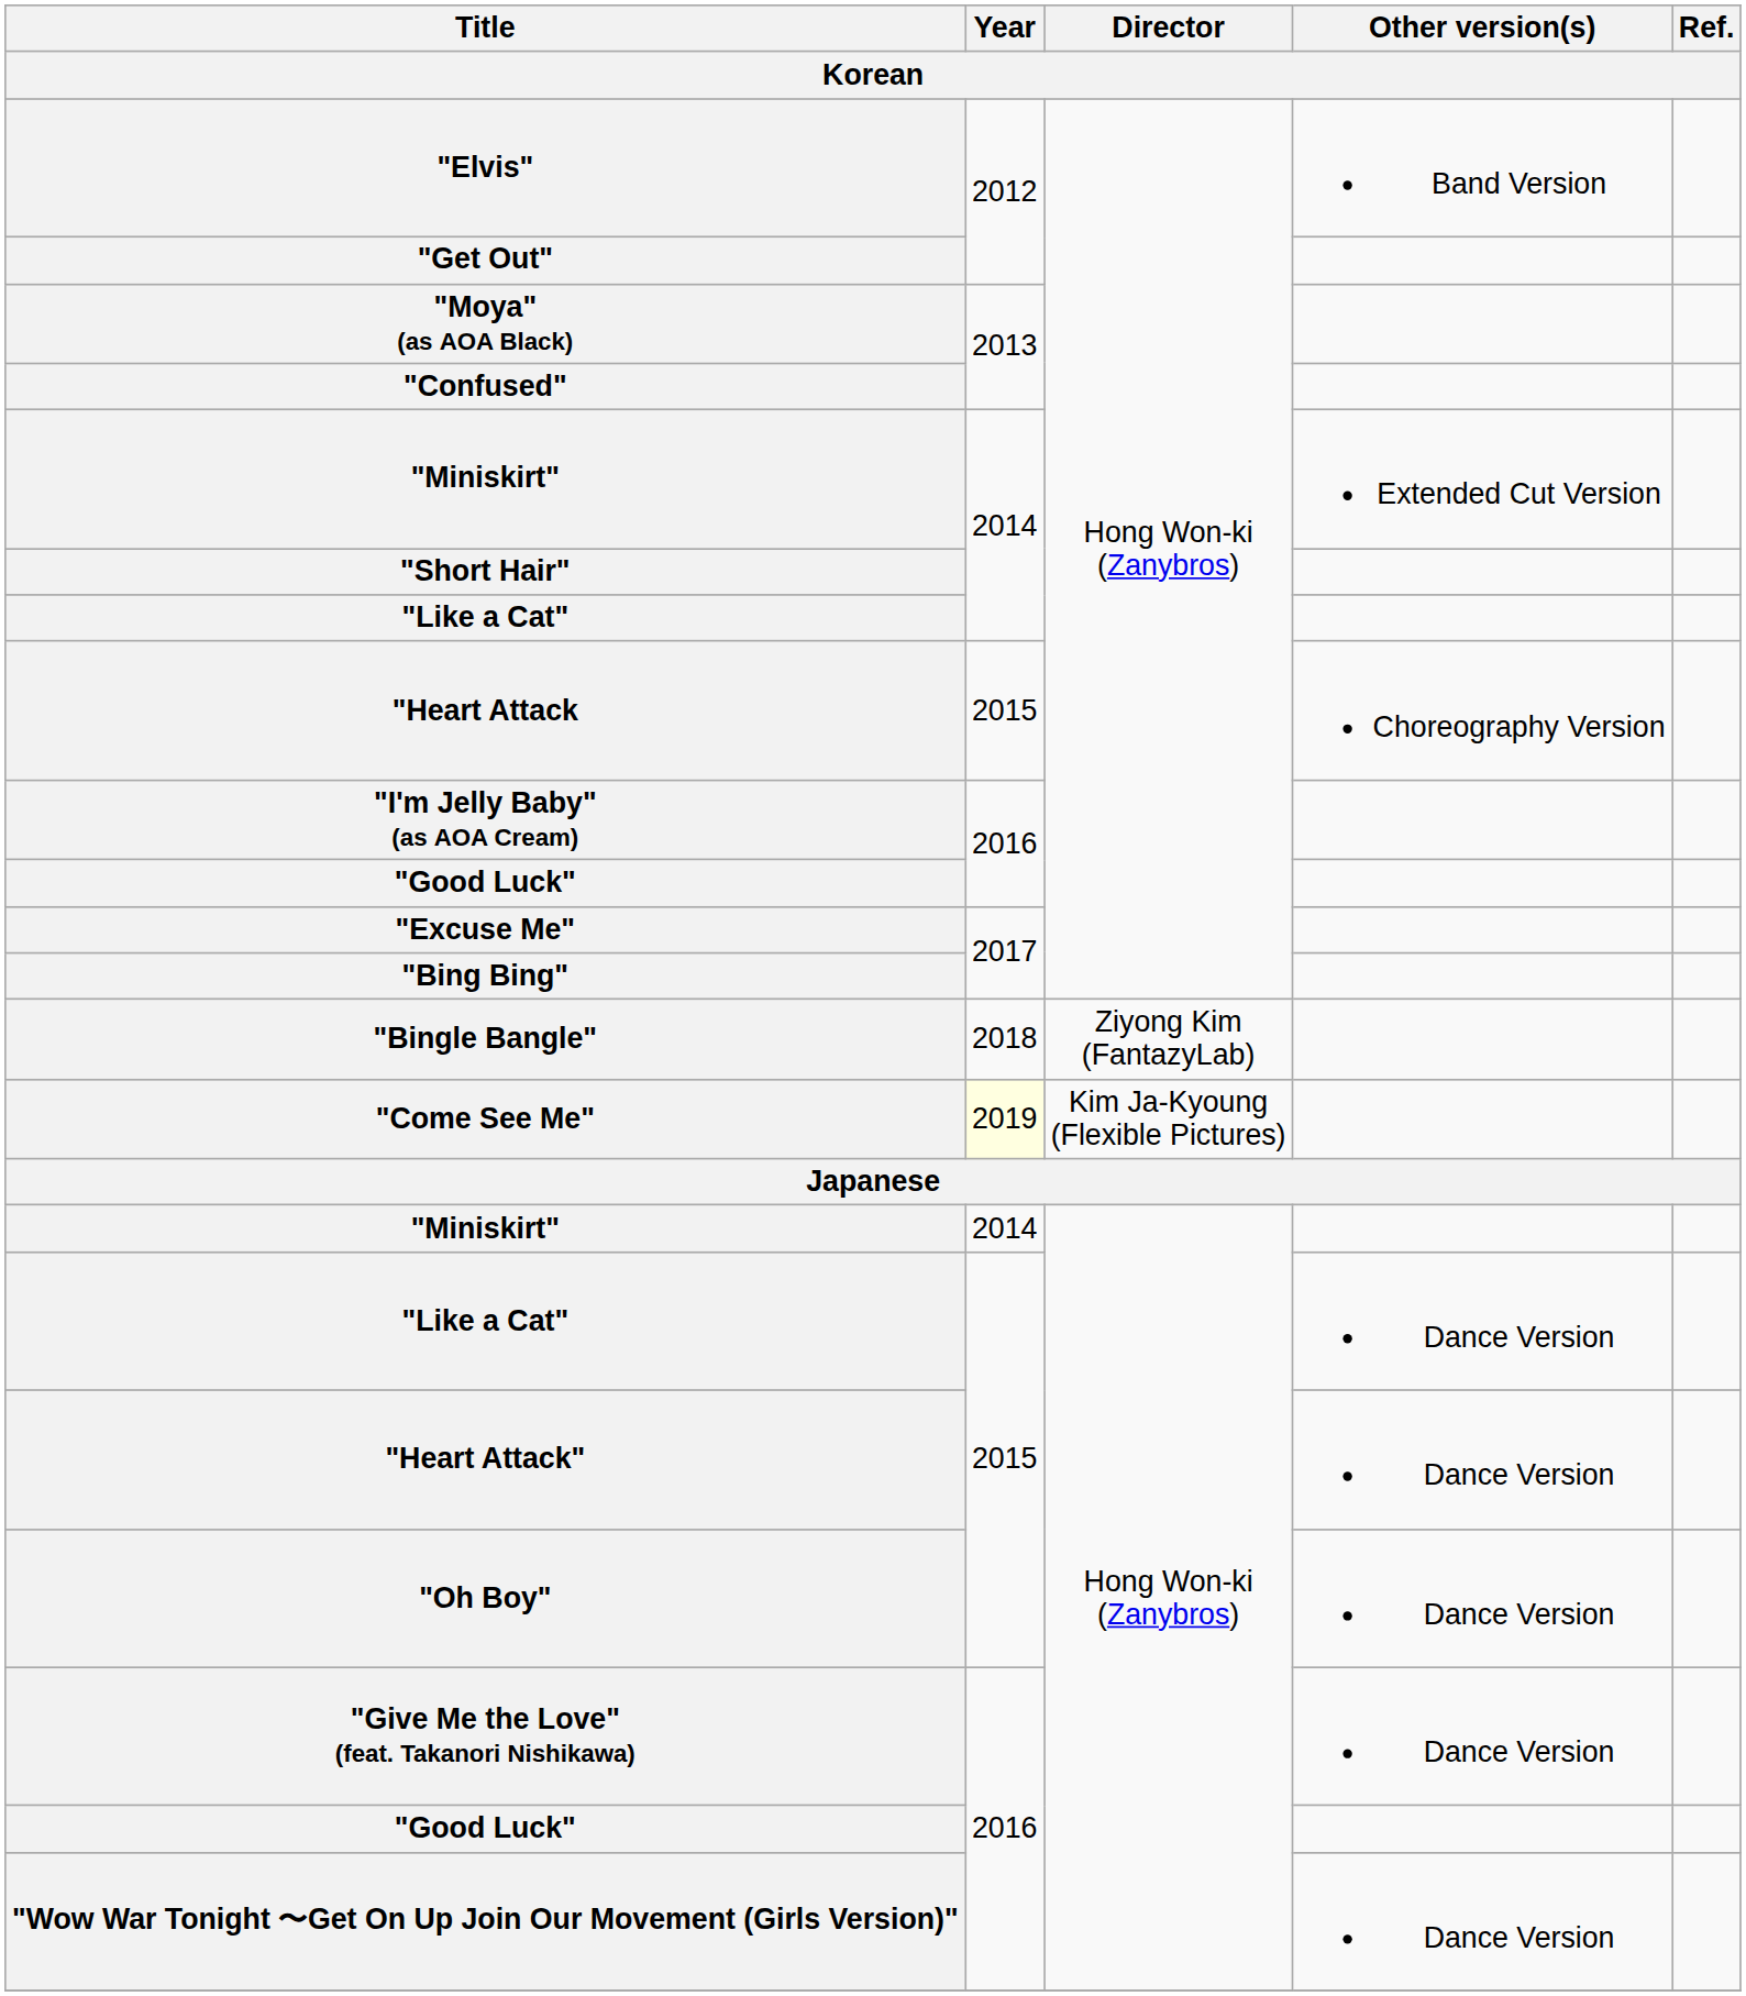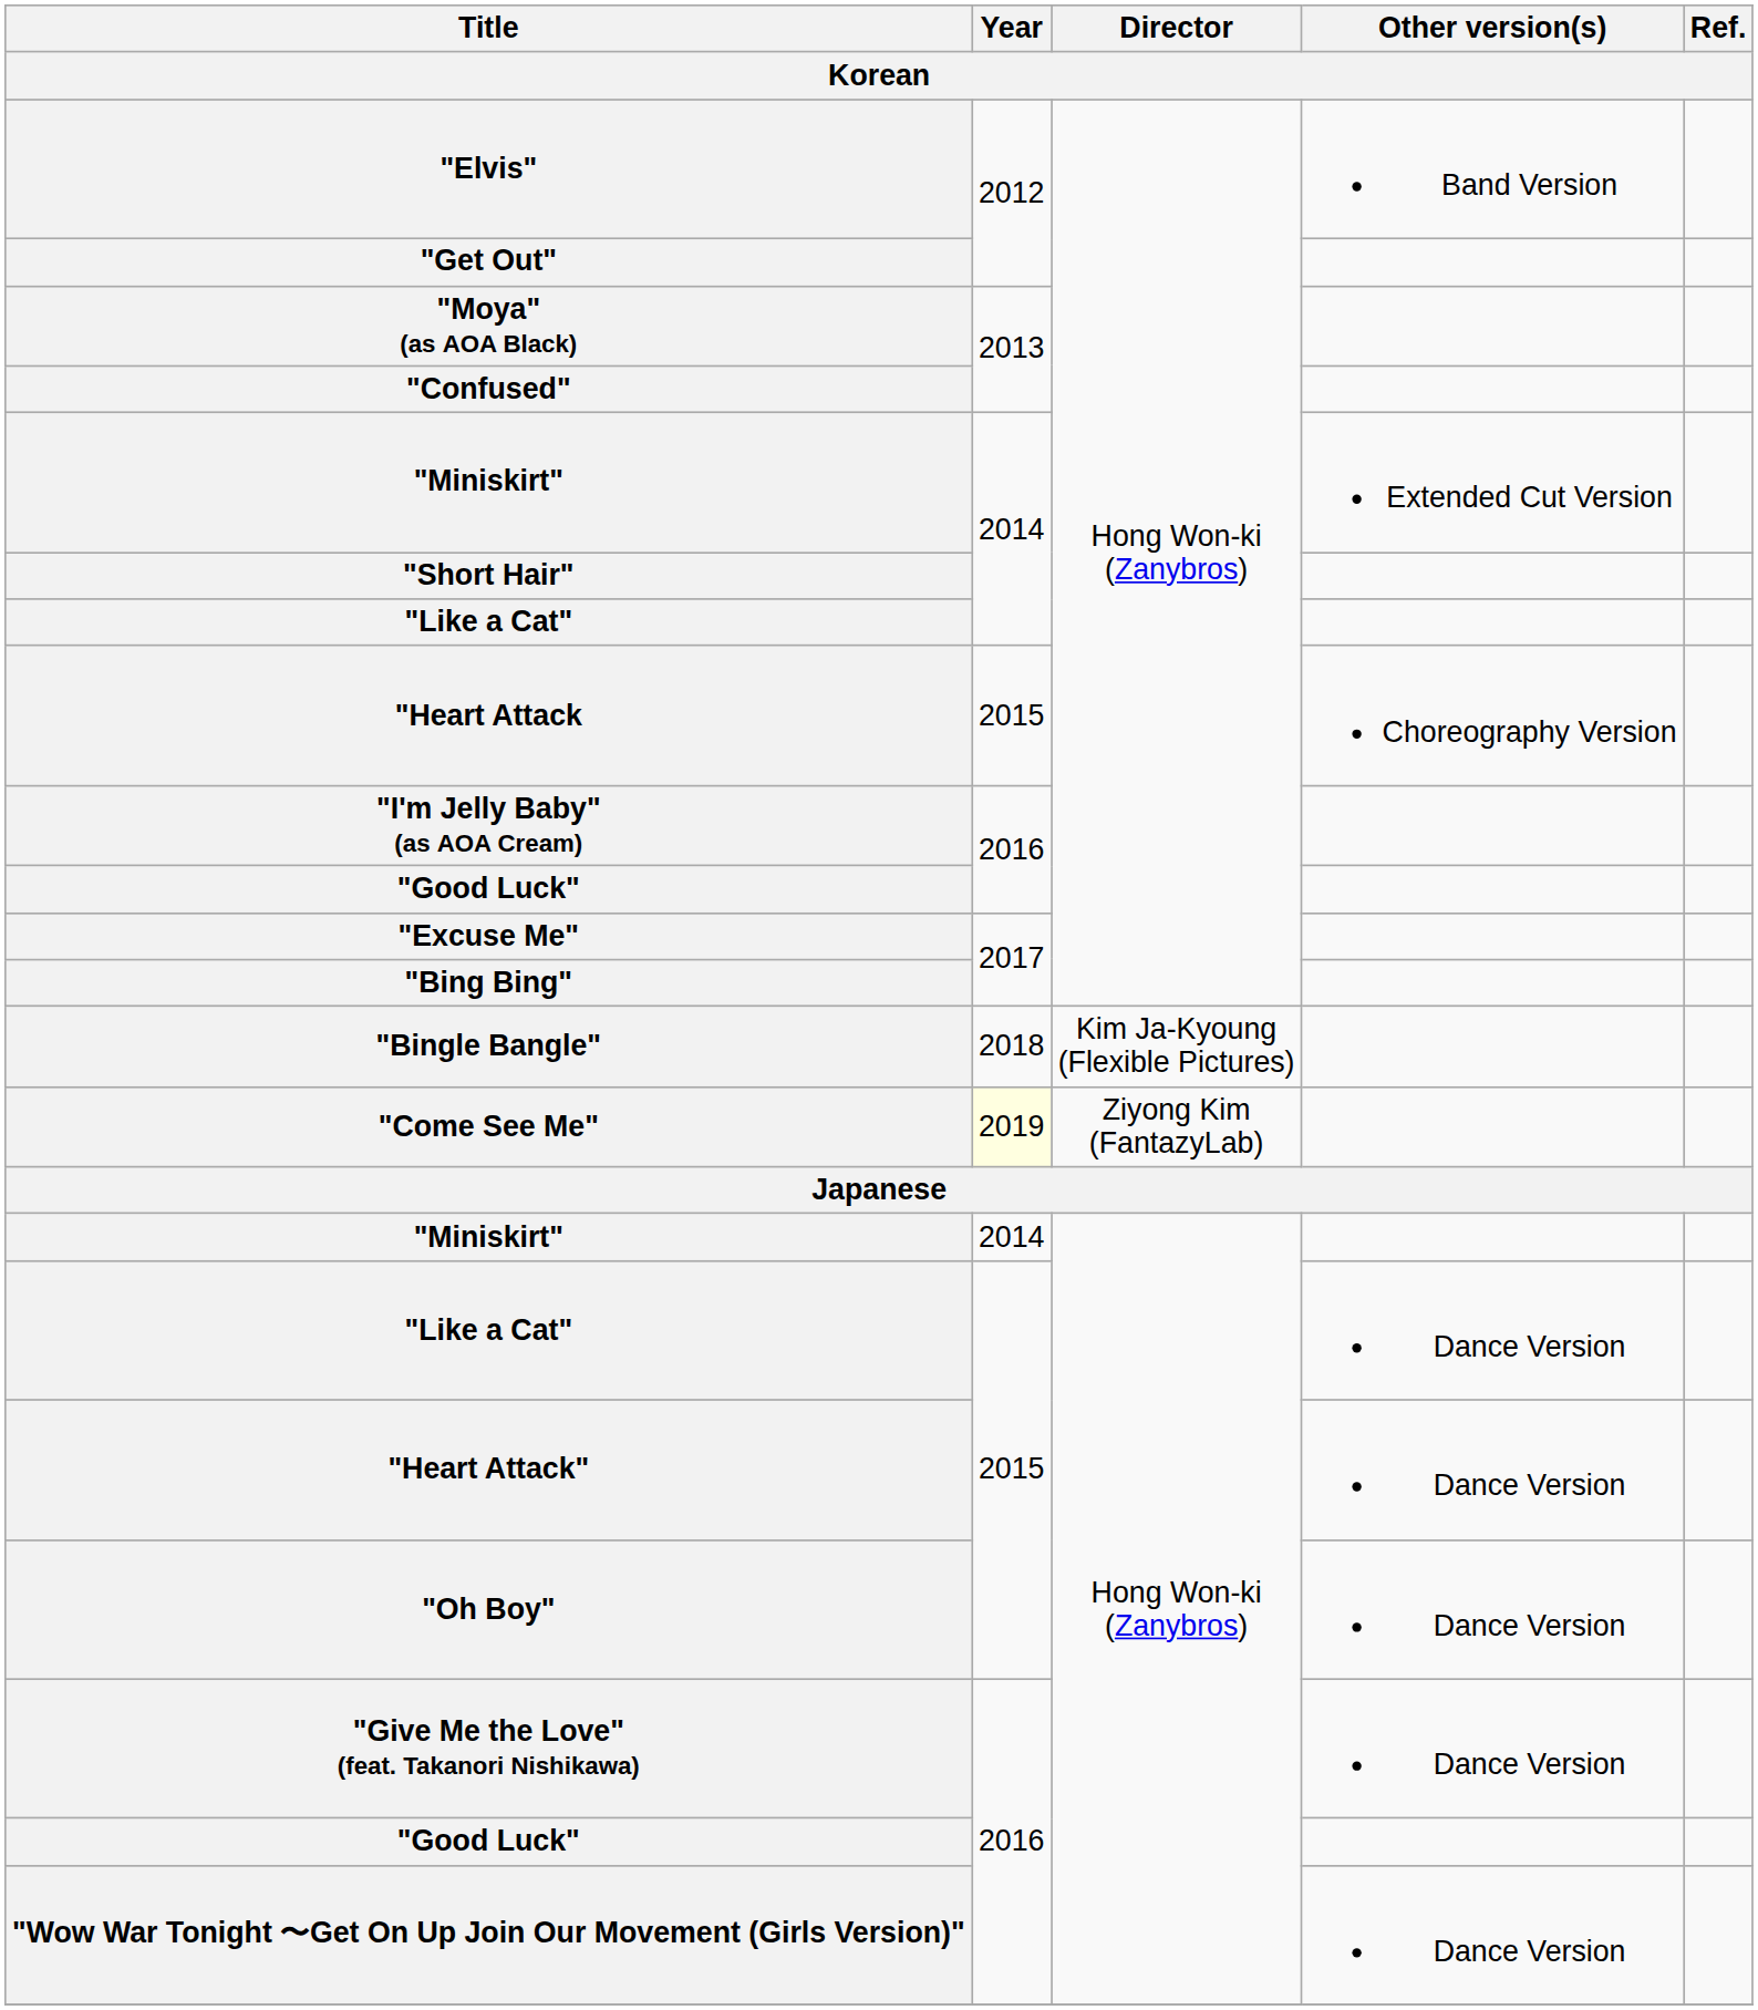 <table class="wikitable plainrowheaders" style="text-align:center">
 <tr>
 <th scope="col">Title</th>
 <th scope="col">Year</th>
 <th scope="col">Director</th>
 <th scope="col">Other version(s)</th>
 <th scope="col">Ref.</th>
 </tr>
 <tr>
 <th colspan="5">Korean</th>
 </tr>
 <tr>
 <th scope="row">"Elvis"</th>
 <td rowspan="2">2012</td>
 <td rowspan="12">Hong Won-ki <br>(<a href='#'>Zanybros</a>)</td>
 <td><br><ul><li>Band Version</li></ul></td>
 <td></td>
 </tr>
 <tr>
 <th scope="row">"Get Out"</th>
 <td></td>
 <td></td>
 </tr>
 <tr>
 <th scope="row">"Moya" <br><small>(as <strong>AOA Black</strong>)</small></th>
 <td rowspan="2">2013</td>
 <td></td>
 <td></td>
 </tr>
 <tr>
 <th scope="row">"Confused"</th>
 <td></td>
 <td></td>
 </tr>
 <tr>
 <th scope="row">"Miniskirt"</th>
 <td rowspan="3">2014</td>
 <td><br><ul><li>Extended Cut Version</li></ul></td>
 <td></td>
 </tr>
 <tr>
 <th scope="row">"Short Hair"</th>
 <td></td>
 <td></td>
 </tr>
 <tr>
 <th scope="row">"Like a Cat"</th>
 <td></td>
 <td></td>
 </tr>
 <tr>
 <th scope="row">"Heart Attack</th>
 <td>2015</td>
 <td><br><ul><li>Choreography Version</li></ul></td>
 <td></td>
 </tr>
 <tr>
 <th scope="row">"I'm Jelly Baby" <br><small>(as <strong>AOA Cream</strong>)</small></th>
 <td rowspan="2">2016</td>
 <td></td>
 <td></td>
 </tr>
 <tr>
 <th scope="row">"Good Luck"</th>
 <td></td>
 <td></td>
 </tr>
 <tr>
 <th scope="row">"Excuse Me"</th>
 <td rowspan="2">2017</td>
 <td></td>
 <td></td>
 </tr>
 <tr>
 <th scope="row">"Bing Bing"</th>
 <td></td>
 <td></td>
 </tr>
 <tr>
 <th scope="row">"Bingle Bangle"</th>
 <td rowspan="1">2018</td>
-<td>Ziyong Kim <br>(FantazyLab)</td>
+<td>Kim Ja-Kyoung <br>(Flexible Pictures)</td>
 <td></td>
 <td></td>
 </tr>
 <tr>
 <th scope="row">"Come See Me"</th>
 <td rowspan="1" style="background: lightyellow;">2019</td>
-<td>Kim Ja-Kyoung <br>(Flexible Pictures)</td>
+<td>Ziyong Kim <br>(FantazyLab)</td>
 <td></td>
 <td></td>
 </tr>
 <tr>
 <th colspan="5">Japanese</th>
 </tr>
 <tr>
 <th scope="row">"Miniskirt"</th>
 <td>2014</td>
 <td rowspan="7">Hong Won-ki <br>(<a href='#'>Zanybros</a>)</td>
 <td></td>
 <td></td>
 </tr>
 <tr>
 <th scope="row">"Like a Cat"</th>
 <td rowspan="3">2015</td>
 <td><br><ul><li>Dance Version</li></ul></td>
 <td></td>
 </tr>
 <tr>
 <th scope="row">"Heart Attack"</th>
 <td><br><ul><li>Dance Version</li></ul></td>
 <td></td>
 </tr>
 <tr>
 <th scope="row">"Oh Boy"</th>
 <td><br><ul><li>Dance Version</li></ul></td>
 <td></td>
 </tr>
 <tr>
 <th scope="row">"Give Me the Love" <br><small>(feat. Takanori Nishikawa)</small></th>
 <td rowspan="3">2016</td>
 <td><br><ul><li>Dance Version</li></ul></td>
 <td></td>
 </tr>
 <tr>
 <th scope="row">"Good Luck"</th>
 <td></td>
 <td></td>
 </tr>
 <tr>
 <th scope="row">"Wow War Tonight 〜Get On Up Join Our Movement (Girls Version)"</th>
 <td><br><ul><li>Dance Version</li></ul></td>
 <td></td>
 </tr>
 <tr>
 </tr>
 </table>
